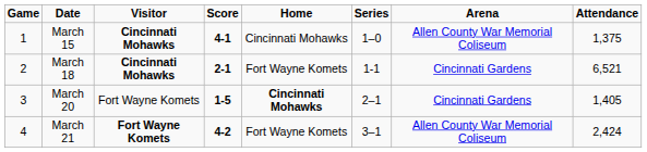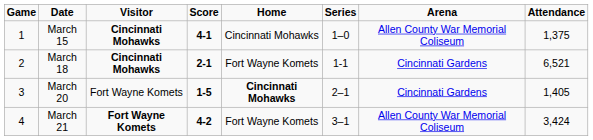 <table class="wikitable" width="70%">
 <tr align="center">
 <td><strong>Game</strong></td>
 <td><strong>Date</strong></td>
 <td><strong>Visitor</strong></td>
 <td><strong>Score</strong></td>
 <td><strong>Home</strong></td>
 <td><strong>Series</strong></td>
 <td><strong>Arena</strong></td>
 <td><strong>Attendance</strong></td>
 </tr>
 <tr align="center">
 <td>1</td>
 <td>March 15</td>
 <td><strong>Cincinnati Mohawks</strong></td>
 <td><strong>4-1</strong></td>
 <td>Cincinnati Mohawks</td>
 <td>1–0</td>
 <td><a href='#'>Allen County War Memorial Coliseum</a></td>
 <td>1,375</td>
 </tr>
 <tr align="center">
 <td>2</td>
 <td>March 18</td>
 <td><strong>Cincinnati Mohawks</strong></td>
 <td><strong>2-1</strong></td>
 <td>Fort Wayne Komets</td>
 <td>1-1</td>
 <td><a href='#'>Cincinnati Gardens</a></td>
 <td>6,521</td>
 </tr>
 <tr align="center">
 <td>3</td>
 <td>March 20</td>
 <td>Fort Wayne Komets</td>
 <td><strong>1-5</strong></td>
 <td><strong>Cincinnati Mohawks</strong></td>
 <td>2–1</td>
 <td><a href='#'>Cincinnati Gardens</a></td>
 <td>1,405</td>
 </tr>
 <tr align="center">
 <td>4</td>
 <td>March 21</td>
 <td><strong>Fort Wayne Komets</strong></td>
 <td><strong>4-2</strong></td>
 <td>Fort Wayne Komets</td>
 <td>3–1</td>
 <td><a href='#'>Allen County War Memorial Coliseum</a></td>
-<td>2,424</td>
+<td>3,424</td>
 </tr>
 </table>
